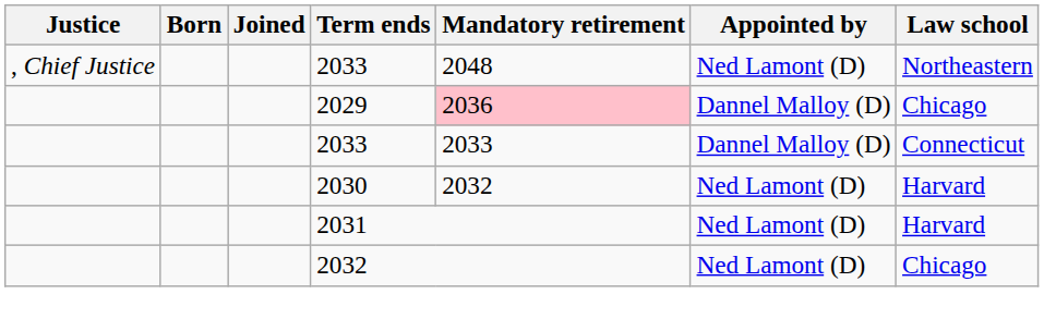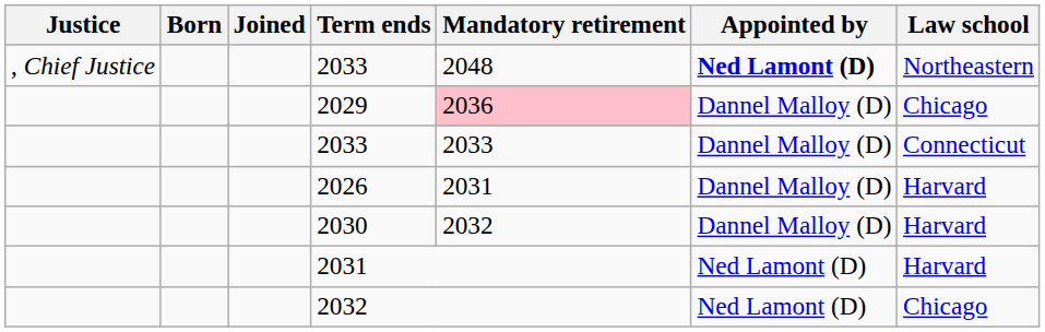 <table class="sortable wikitable">
 <tr>
 <th>Justice</th>
 <th>Born</th>
 <th>Joined</th>
 <th>Term ends</th>
 <th>Mandatory retirement</th>
 <th>Appointed by</th>
 <th>Law school</th>
 </tr>
 <tr>
 <td>, <em>Chief Justice</em></td>
 <td></td>
 <td></td>
 <td>2033</td>
 <td>2048</td>
-<td><a href='#'>Ned Lamont</a> (D)</td>
+<td><strong><a href='#'>Ned Lamont</a> (D)</strong></td>
 <td><a href='#'>Northeastern</a></td>
 </tr>
 <tr>
 <td></td>
 <td></td>
 <td></td>
 <td>2029</td>
 <td style="background: pink;">2036</td>
 <td><a href='#'>Dannel Malloy</a> (D)</td>
 <td><a href='#'>Chicago</a></td>
 </tr>
 <tr>
 <td></td>
 <td></td>
 <td></td>
 <td>2033</td>
 <td>2033</td>
 <td><a href='#'>Dannel Malloy</a> (D)</td>
 <td><a href='#'>Connecticut</a></td>
 </tr>
 <tr>
 <td></td>
 <td></td>
 <td></td>
+<td>2026</td>
+<td>2031</td>
+<td><a href='#'>Dannel Malloy</a> (D)</td>
+<td><a href='#'>Harvard</a></td>
+</tr>
+<tr>
+<td></td>
+<td></td>
+<td></td>
 <td>2030</td>
 <td>2032</td>
-<td><a href='#'>Ned Lamont</a> (D)</td>
+<td><a href='#'>Dannel Malloy</a> (D)</td>
 <td><a href='#'>Harvard</a></td>
 </tr>
 <tr>
 <td></td>
 <td></td>
 <td></td>
 <td colspan=2>2031</td>
 <td><a href='#'>Ned Lamont</a> (D)</td>
 <td><a href='#'>Harvard</a></td>
 </tr>
 <tr>
 <td></td>
 <td></td>
 <td></td>
 <td colspan=2>2032</td>
 <td><a href='#'>Ned Lamont</a> (D)</td>
 <td><a href='#'>Chicago</a></td>
 </tr>
 </table>
